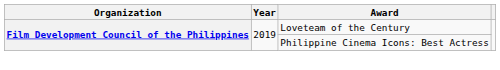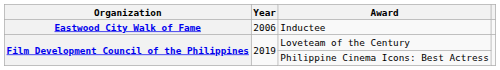 <table class="wikitable plainrowheaders">
 <tr>
 <th scope="col">Organization</th>
 <th scope="col">Year</th>
 <th scope="col">Award</th>
 <th scope="col" class="unsortable"></th>
+</tr>
+<tr>
+<th scope="rowgroup"><a href='#'>Eastwood City Walk of Fame</a></th>
+<td>2006</td>
+<td>Inductee</td>
+<td></td>
 </tr>
 <tr>
 <th rowspan="2" scope="rowgroup"><a href='#'>Film Development Council of the Philippines</a></th>
 <td rowspan="2">2019</td>
 <td>Loveteam of the Century</td>
 <td rowspan="2"></td>
 </tr>
 <tr>
 <td>Philippine Cinema Icons: Best Actress</td>
 </tr>
 </table>
